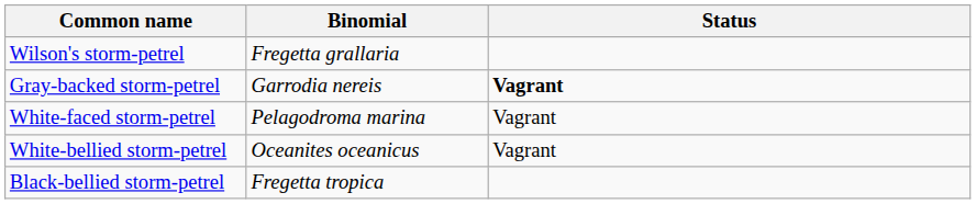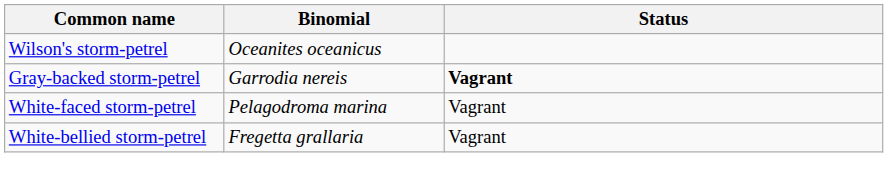 <table width=60% class="wikitable">
 <tr>
 <th width=25%>Common name</th>
 <th width=25%>Binomial</th>
 <th width=50%>Status</th>
 </tr>
 <tr>
 <td><a href='#'>Wilson's storm-petrel</a></td>
-<td><em>Fregetta grallaria</em></td>
+<td><em>Oceanites oceanicus</em></td>
 <td></td>
 </tr>
 <tr>
 <td><a href='#'>Gray-backed storm-petrel</a></td>
 <td><em>Garrodia nereis</em></td>
 <td><strong>Vagrant</strong></td>
 </tr>
 <tr>
 <td><a href='#'>White-faced storm-petrel</a></td>
 <td><em>Pelagodroma marina</em></td>
 <td>Vagrant</td>
 </tr>
 <tr>
 <td><a href='#'>White-bellied storm-petrel</a></td>
-<td><em>Oceanites oceanicus</em></td>
+<td><em>Fregetta grallaria</em></td>
 <td>Vagrant</td>
 </tr>
-<tr>
-<td><a href='#'>Black-bellied storm-petrel</a></td>
-<td><em>Fregetta tropica</em></td>
-<td></td>
-</tr>
 </table>
